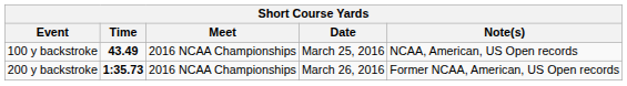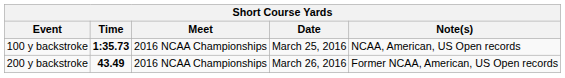 <table class="wikitable">
 <tr style="background:#eee;">
 <th colspan="5">Short Course Yards</th>
 </tr>
 <tr style="background:#eee;">
 <th>Event</th>
 <th>Time</th>
 <th>Meet</th>
 <th>Date</th>
 <th>Note(s)</th>
 </tr>
 <tr>
 <td>100 y backstroke</td>
-<td style="text-align:center;"><strong>43.49</strong></td>
+<td style="text-align:center;"><strong>1:35.73</strong></td>
 <td>2016 NCAA Championships</td>
 <td>March 25, 2016</td>
 <td>NCAA, American, US Open records</td>
 </tr>
 <tr>
 <td>200 y backstroke</td>
-<td style="text-align:center;"><strong>1:35.73</strong></td>
+<td style="text-align:center;"><strong>43.49</strong></td>
 <td>2016 NCAA Championships</td>
 <td>March 26, 2016</td>
 <td>Former NCAA, American, US Open records</td>
 </tr>
 </table>
